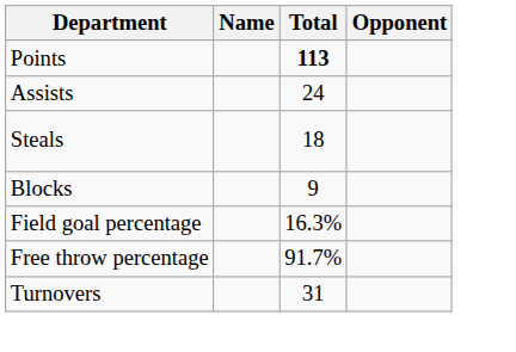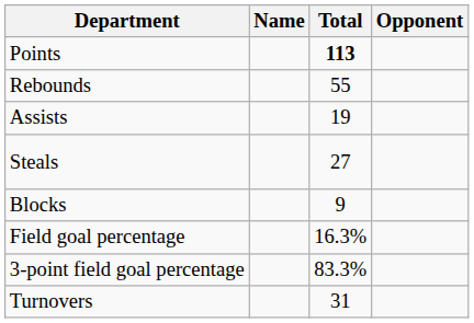 <table class=wikitable>
 <tr>
 <th>Department</th>
 <th>Name</th>
 <th>Total</th>
 <th>Opponent</th>
 </tr>
 <tr>
 <td>Points</td>
 <td></td>
 <td align=center><strong>113</strong></td>
 <td></td>
 </tr>
 <tr>
+<td>Rebounds</td>
+<td></td>
+<td align=center>55</td>
+<td></td>
+</tr>
+<tr>
 <td>Assists</td>
 <td><br></td>
-<td align=center>24</td>
+<td align=center>19</td>
 <td><br></td>
 </tr>
 <tr>
 <td>Steals</td>
 <td> <br><br></td>
-<td align=center>18</td>
+<td align=center>27</td>
 <td><br><br></td>
 </tr>
 <tr>
 <td>Blocks</td>
 <td></td>
 <td align=center>9</td>
 <td></td>
 </tr>
 <tr>
 <td>Field goal percentage</td>
 <td></td>
 <td align=center>16.3%</td>
 <td></td>
 </tr>
 <tr>
-<td>Free throw percentage</td>
+<td>3-point field goal percentage</td>
 <td></td>
-<td align=center>91.7%</td>
+<td align=center>83.3%</td>
 <td></td>
 </tr>
 <tr>
 <td>Turnovers</td>
 <td></td>
 <td align=center>31</td>
 <td></td>
 </tr>
 </table>
